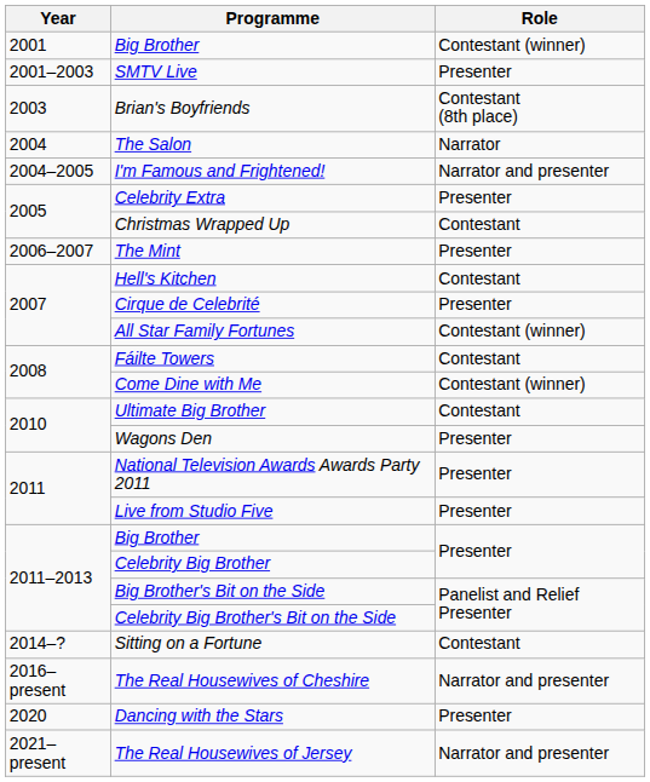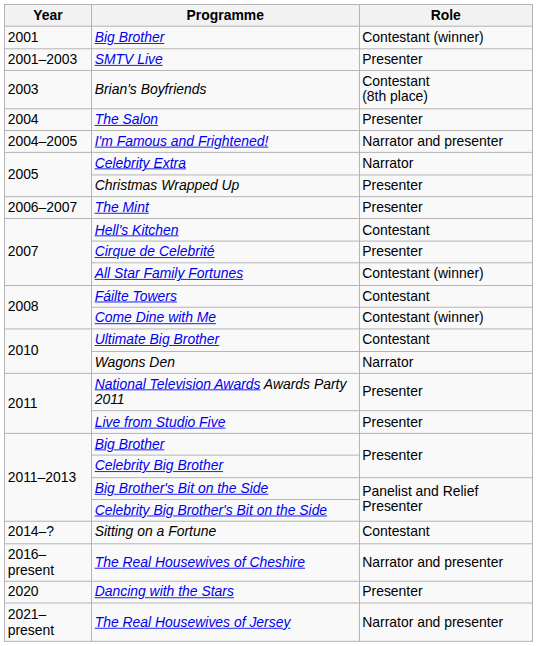 <table class="wikitable">
 <tr>
 <th>Year</th>
 <th>Programme</th>
 <th>Role</th>
 </tr>
 <tr>
 <td>2001</td>
 <td><em><a href='#'>Big Brother</a></em></td>
 <td>Contestant (winner)</td>
 </tr>
 <tr>
 <td>2001–2003</td>
 <td><em><a href='#'>SMTV Live</a></em></td>
 <td>Presenter</td>
 </tr>
 <tr>
 <td>2003</td>
 <td><em>Brian's Boyfriends</em></td>
 <td>Contestant<br>(8th place)</td>
 </tr>
 <tr>
 <td>2004</td>
 <td><em><a href='#'>The Salon</a></em></td>
-<td>Narrator</td>
+<td>Presenter</td>
 </tr>
 <tr>
 <td>2004–2005</td>
 <td><em><a href='#'>I'm Famous and Frightened!</a></em></td>
 <td>Narrator and presenter</td>
 </tr>
 <tr>
 <td rowspan="2">2005</td>
 <td><em><a href='#'>Celebrity Extra</a></em></td>
-<td>Presenter</td>
+<td>Narrator</td>
 </tr>
 <tr>
 <td><em>Christmas Wrapped Up</em></td>
-<td>Contestant</td>
+<td>Presenter</td>
 </tr>
 <tr>
 <td>2006–2007</td>
 <td><em><a href='#'>The Mint</a></em></td>
 <td>Presenter</td>
 </tr>
 <tr>
 <td rowspan="3">2007</td>
 <td><em><a href='#'>Hell's Kitchen</a></em></td>
 <td>Contestant</td>
 </tr>
 <tr>
 <td><em><a href='#'>Cirque de Celebrité</a></em></td>
 <td>Presenter</td>
 </tr>
 <tr>
 <td><em><a href='#'>All Star Family Fortunes</a></em></td>
 <td>Contestant (winner)</td>
 </tr>
 <tr>
 <td rowspan="2">2008</td>
 <td><em><a href='#'>Fáilte Towers</a></em></td>
 <td>Contestant</td>
 </tr>
 <tr>
 <td><em><a href='#'>Come Dine with Me</a></em></td>
 <td>Contestant (winner)</td>
 </tr>
 <tr>
 <td rowspan="2">2010</td>
 <td><em><a href='#'>Ultimate Big Brother</a></em></td>
 <td>Contestant</td>
 </tr>
 <tr>
 <td><em>Wagons Den</em></td>
-<td>Presenter</td>
+<td>Narrator</td>
 </tr>
 <tr>
 <td rowspan="2">2011</td>
 <td><em><a href='#'>National Television Awards</a> Awards Party 2011</em></td>
 <td>Presenter</td>
 </tr>
 <tr>
 <td><em><a href='#'>Live from Studio Five</a></em></td>
 <td>Presenter</td>
 </tr>
 <tr>
 <td rowspan="4">2011–2013</td>
 <td><em><a href='#'>Big Brother</a></em></td>
 <td rowspan=2>Presenter</td>
 </tr>
 <tr>
 <td><em><a href='#'>Celebrity Big Brother</a></em></td>
 </tr>
 <tr>
 <td><em><a href='#'>Big Brother's Bit on the Side</a></em></td>
 <td rowspan=2>Panelist and Relief Presenter</td>
 </tr>
 <tr>
 <td><em><a href='#'>Celebrity Big Brother's Bit on the Side</a></em></td>
 </tr>
 <tr>
 <td>2014–?</td>
 <td><em>Sitting on a Fortune</em></td>
 <td>Contestant</td>
 </tr>
 <tr>
 <td>2016–present</td>
 <td><em><a href='#'>The Real Housewives of Cheshire</a></em></td>
 <td>Narrator and presenter</td>
 </tr>
 <tr>
 <td>2020</td>
 <td><em><a href='#'>Dancing with the Stars</a></em></td>
 <td>Presenter</td>
 </tr>
 <tr>
 <td>2021–present</td>
 <td><em><a href='#'>The Real Housewives of Jersey</a></em></td>
 <td>Narrator and presenter</td>
 </tr>
 </table>
